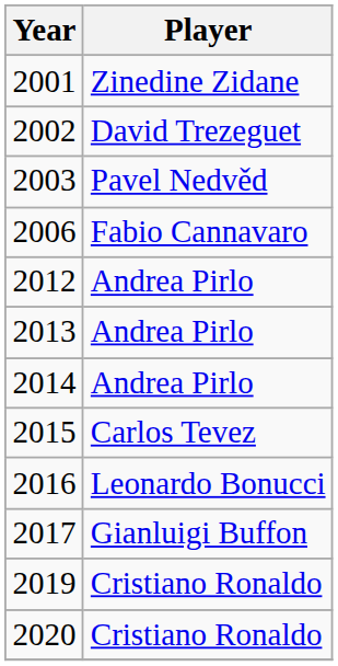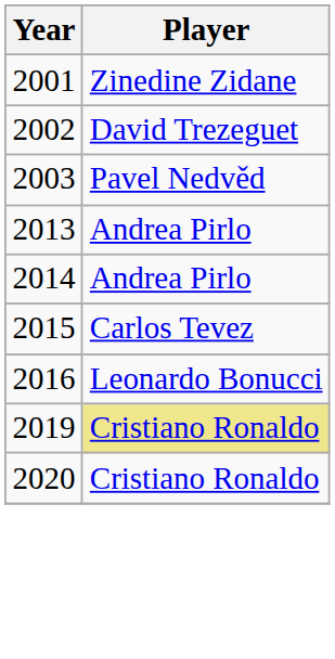 <table class="wikitable">
 <tr>
 <th>Year</th>
 <th>Player</th>
 </tr>
 <tr>
 <td>2001</td>
 <td> <a href='#'>Zinedine Zidane</a></td>
 </tr>
 <tr>
 <td>2002</td>
 <td> <a href='#'>David Trezeguet</a></td>
 </tr>
 <tr>
 <td>2003</td>
 <td> <a href='#'>Pavel Nedvěd</a></td>
 </tr>
 <tr>
-<td>2006</td>
-<td> <a href='#'>Fabio Cannavaro</a></td>
-</tr>
-<tr>
-<td>2012</td>
-<td> <a href='#'>Andrea Pirlo</a></td>
-</tr>
-<tr>
 <td>2013</td>
 <td> <a href='#'>Andrea Pirlo</a></td>
 </tr>
 <tr>
 <td>2014</td>
 <td> <a href='#'>Andrea Pirlo</a></td>
 </tr>
 <tr>
 <td>2015</td>
 <td> <a href='#'>Carlos Tevez</a></td>
 </tr>
 <tr>
 <td>2016</td>
 <td> <a href='#'>Leonardo Bonucci</a></td>
 </tr>
 <tr>
-<td>2017</td>
-<td> <a href='#'>Gianluigi Buffon</a></td>
-</tr>
-<tr>
 <td>2019</td>
-<td> <a href='#'>Cristiano Ronaldo</a></td>
+<td style="background: khaki;"> <a href='#'>Cristiano Ronaldo</a></td>
 </tr>
 <tr>
 <td>2020</td>
 <td> <a href='#'>Cristiano Ronaldo</a></td>
 </tr>
 <tr>
 </tr>
 </table>
